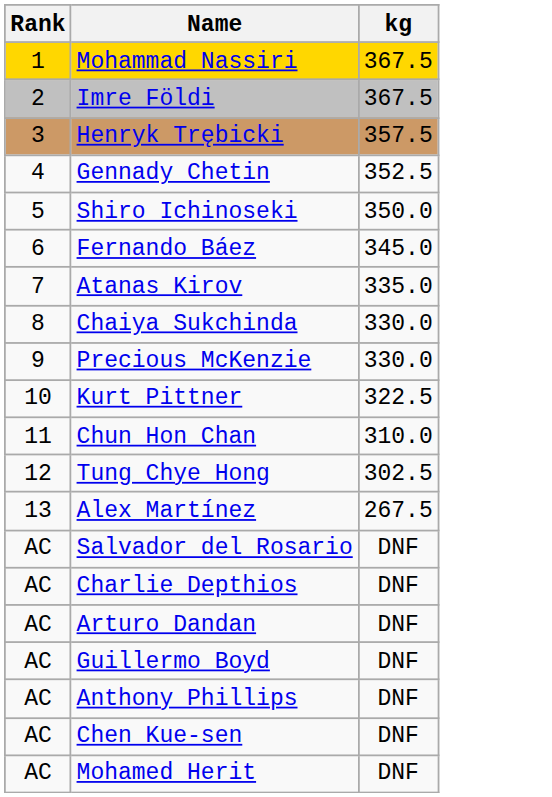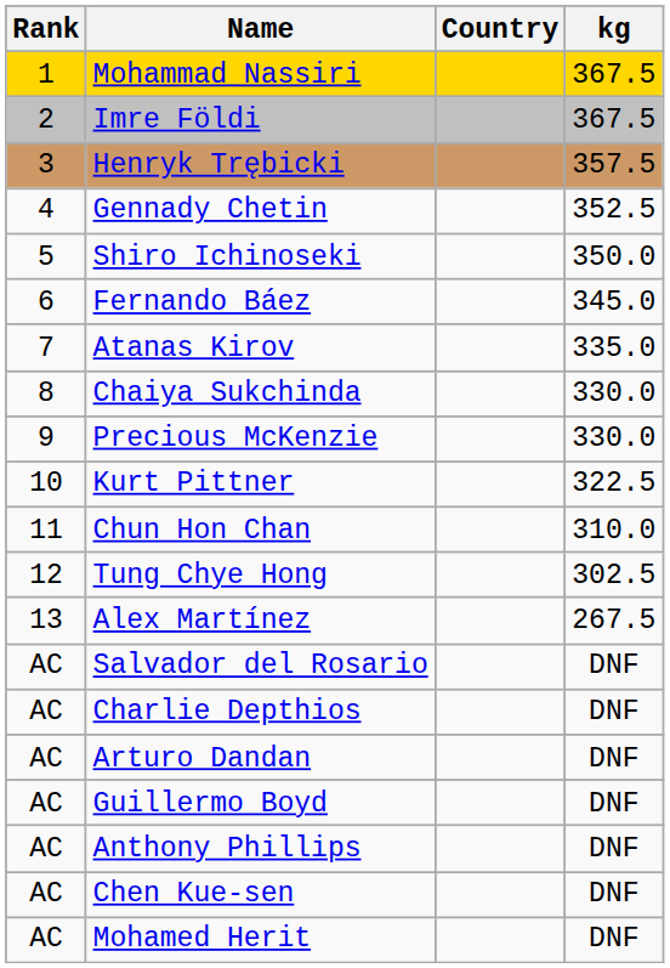 <table class="wikitable sortable" style="text-align:center">
 <tr>
 <th>Rank</th>
 <th>Name</th>
+<th>Country</th>
 <th>kg</th>
 </tr>
 <tr bgcolor=gold>
 <td>1</td>
 <td align="left"><a href='#'>Mohammad Nassiri</a></td>
+<td align="left"></td>
 <td>367.5</td>
 </tr>
 <tr bgcolor=silver>
 <td>2</td>
 <td align="left"><a href='#'>Imre Földi</a></td>
+<td align="left"></td>
 <td>367.5</td>
 </tr>
 <tr bgcolor=#CC9966>
 <td>3</td>
 <td align="left"><a href='#'>Henryk Trębicki</a></td>
+<td align="left"></td>
 <td>357.5</td>
 </tr>
 <tr>
 <td>4</td>
 <td align="left"><a href='#'>Gennady Chetin</a></td>
+<td align="left"></td>
 <td>352.5</td>
 </tr>
 <tr>
 <td>5</td>
 <td align="left"><a href='#'>Shiro Ichinoseki</a></td>
+<td align="left"></td>
 <td>350.0</td>
 </tr>
 <tr>
 <td>6</td>
 <td align="left"><a href='#'>Fernando Báez</a></td>
+<td align="left"></td>
 <td>345.0</td>
 </tr>
 <tr>
 <td>7</td>
 <td align="left"><a href='#'>Atanas Kirov</a></td>
+<td align="left"></td>
 <td>335.0</td>
 </tr>
 <tr>
 <td>8</td>
 <td align="left"><a href='#'>Chaiya Sukchinda</a></td>
+<td align="left"></td>
 <td>330.0</td>
 </tr>
 <tr>
 <td>9</td>
 <td align="left"><a href='#'>Precious McKenzie</a></td>
+<td align="left"></td>
 <td>330.0</td>
 </tr>
 <tr>
 <td>10</td>
 <td align="left"><a href='#'>Kurt Pittner</a></td>
+<td align="left"></td>
 <td>322.5</td>
 </tr>
 <tr>
 <td>11</td>
 <td align="left"><a href='#'>Chun Hon Chan</a></td>
+<td align="left"></td>
 <td>310.0</td>
 </tr>
 <tr>
 <td>12</td>
 <td align="left"><a href='#'>Tung Chye Hong</a></td>
+<td align="left"></td>
 <td>302.5</td>
 </tr>
 <tr>
 <td>13</td>
 <td align="left"><a href='#'>Alex Martínez</a></td>
+<td align="left"></td>
 <td>267.5</td>
 </tr>
 <tr>
 <td>AC</td>
 <td align="left"><a href='#'>Salvador del Rosario</a></td>
+<td align="left"></td>
 <td>DNF</td>
 </tr>
 <tr>
 <td>AC</td>
 <td align="left"><a href='#'>Charlie Depthios</a></td>
+<td align="left"></td>
 <td>DNF</td>
 </tr>
 <tr>
 <td>AC</td>
 <td align="left"><a href='#'>Arturo Dandan</a></td>
+<td align="left"></td>
 <td>DNF</td>
 </tr>
 <tr>
 <td>AC</td>
 <td align="left"><a href='#'>Guillermo Boyd</a></td>
+<td align="left"></td>
 <td>DNF</td>
 </tr>
 <tr>
 <td>AC</td>
 <td align="left"><a href='#'>Anthony Phillips</a></td>
+<td align="left"></td>
 <td>DNF</td>
 </tr>
 <tr>
 <td>AC</td>
 <td align="left"><a href='#'>Chen Kue-sen</a></td>
+<td align="left"></td>
 <td>DNF</td>
 </tr>
 <tr>
 <td>AC</td>
 <td align="left"><a href='#'>Mohamed Herit</a></td>
+<td align="left"></td>
 <td>DNF</td>
 </tr>
 </table>
